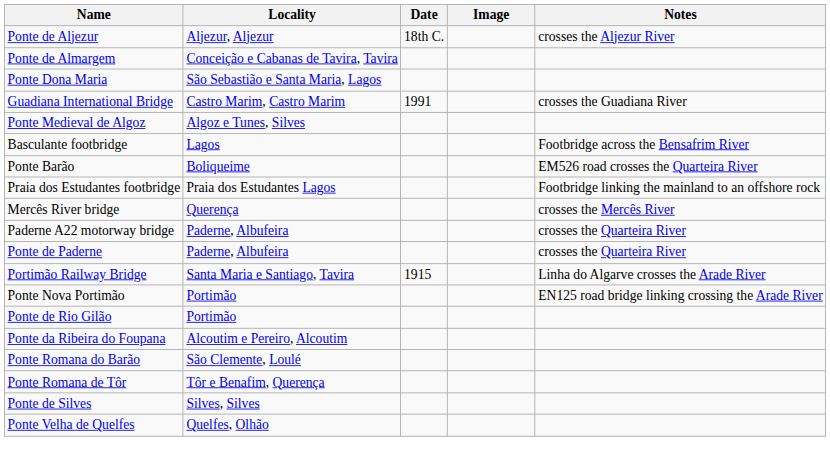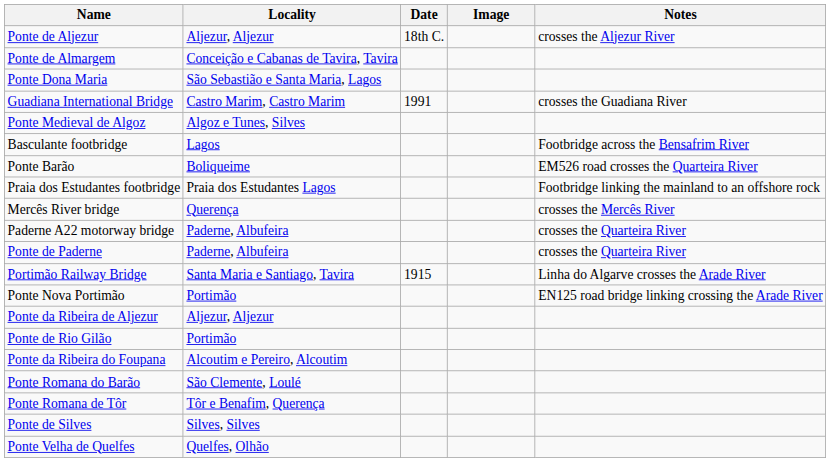 <table class="wikitable sortable">
 <tr>
 <th>Name</th>
 <th>Locality</th>
 <th>Date</th>
 <th class="unsortable" width="96px">Image</th>
 <th class="unsortable">Notes</th>
 </tr>
 <tr>
 <td><a href='#'>Ponte de Aljezur</a></td>
 <td><a href='#'>Aljezur</a>, <a href='#'>Aljezur</a></td>
 <td>18th C.</td>
 <td></td>
 <td>crosses the <a href='#'>Aljezur River</a></td>
 </tr>
 <tr>
 <td><a href='#'>Ponte de Almargem</a></td>
 <td><a href='#'>Conceição e Cabanas de Tavira</a>, <a href='#'>Tavira</a></td>
 <td></td>
 <td></td>
 </tr>
 <tr>
 <td><a href='#'>Ponte Dona Maria</a></td>
 <td><a href='#'>São Sebastião e Santa Maria</a>, <a href='#'>Lagos</a></td>
 <td></td>
 <td></td>
 <td></td>
 </tr>
 <tr>
 <td><a href='#'>Guadiana International Bridge</a></td>
 <td><a href='#'>Castro Marim</a>, <a href='#'>Castro Marim</a></td>
 <td>1991</td>
 <td></td>
 <td>crosses the Guadiana River</td>
 </tr>
 <tr>
 <td><a href='#'>Ponte Medieval de Algoz</a></td>
 <td><a href='#'>Algoz e Tunes</a>, <a href='#'>Silves</a></td>
 <td></td>
 <td></td>
 <td></td>
 </tr>
 <tr>
 <td>Basculante footbridge</td>
 <td><a href='#'>Lagos</a></td>
 <td></td>
 <td></td>
 <td>Footbridge across the <a href='#'>Bensafrim River</a></td>
 </tr>
 <tr>
 <td>Ponte Barão</td>
 <td><a href='#'>Boliqueime</a></td>
 <td></td>
 <td></td>
 <td>EM526 road crosses the <a href='#'>Quarteira River</a></td>
 </tr>
 <tr>
 <td>Praia dos Estudantes footbridge</td>
 <td>Praia dos Estudantes <a href='#'>Lagos</a></td>
 <td></td>
 <td></td>
 <td>Footbridge linking the mainland to an offshore rock</td>
 </tr>
 <tr>
 <td>Mercês River bridge</td>
 <td><a href='#'>Querença</a></td>
 <td></td>
 <td></td>
 <td>crosses the <a href='#'>Mercês River</a></td>
 </tr>
 <tr>
 <td>Paderne A22 motorway bridge</td>
 <td><a href='#'>Paderne</a>, <a href='#'>Albufeira</a></td>
 <td></td>
 <td></td>
 <td>crosses the <a href='#'>Quarteira River</a></td>
 </tr>
 <tr>
 <td><a href='#'>Ponte de Paderne</a></td>
 <td><a href='#'>Paderne</a>, <a href='#'>Albufeira</a></td>
 <td></td>
 <td></td>
 <td>crosses the <a href='#'>Quarteira River</a></td>
 </tr>
 <tr>
 <td><a href='#'>Portimão Railway Bridge</a></td>
 <td><a href='#'>Santa Maria e Santiago</a>, <a href='#'>Tavira</a></td>
 <td>1915</td>
 <td></td>
 <td>Linha do Algarve  crosses the <a href='#'>Arade River</a></td>
 </tr>
 <tr>
 <td>Ponte Nova Portimão</td>
 <td><a href='#'>Portimão</a></td>
 <td></td>
 <td></td>
 <td>EN125 road bridge linking crossing the <a href='#'>Arade River</a></td>
 </tr>
 <tr>
+<td><a href='#'>Ponte da Ribeira de Aljezur</a></td>
+<td><a href='#'>Aljezur</a>, <a href='#'>Aljezur</a></td>
+<td></td>
+<td></td>
+<td></td>
+</tr>
+<tr>
 <td><a href='#'>Ponte de Rio Gilão</a></td>
 <td><a href='#'>Portimão</a></td>
 <td></td>
 <td></td>
 <td></td>
 </tr>
 <tr>
 <td><a href='#'>Ponte da Ribeira do Foupana</a></td>
 <td><a href='#'>Alcoutim e Pereiro</a>, <a href='#'>Alcoutim</a></td>
 <td></td>
 <td></td>
 <td></td>
 </tr>
 <tr>
 <td><a href='#'>Ponte Romana do Barão</a></td>
 <td><a href='#'>São Clemente</a>, <a href='#'>Loulé</a></td>
 <td></td>
 <td></td>
 <td></td>
 </tr>
 <tr>
 <td><a href='#'>Ponte Romana de Tôr</a></td>
 <td><a href='#'>Tôr e Benafim</a>, <a href='#'>Querença</a></td>
 <td></td>
 <td></td>
 <td></td>
 </tr>
 <tr>
 <td><a href='#'>Ponte de Silves</a></td>
 <td><a href='#'>Silves</a>, <a href='#'>Silves</a></td>
 <td></td>
 <td></td>
 <td></td>
 </tr>
 <tr>
 <td><a href='#'>Ponte Velha de Quelfes</a></td>
 <td><a href='#'>Quelfes</a>, <a href='#'>Olhão</a></td>
 <td></td>
 <td></td>
 <td></td>
 </tr>
 </table>
